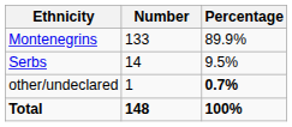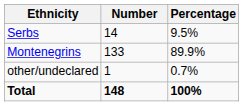 <table class="wikitable">
 <tr>
 <th width="100px">Ethnicity</th>
 <th width="80px">Number</th>
 <th width="80px">Percentage</th>
 </tr>
 <tr>
+<td><a href='#'>Serbs</a></td>
+<td>14</td>
+<td>9.5%</td>
+</tr>
+<tr>
 <td><a href='#'>Montenegrins</a></td>
 <td>133</td>
 <td>89.9%</td>
 </tr>
 <tr>
-<td><a href='#'>Serbs</a></td>
-<td>14</td>
-<td>9.5%</td>
-</tr>
-<tr>
 <td>other/undeclared</td>
 <td>1</td>
-<td><strong>0.7%</strong></td>
+<td>0.7%</td>
 </tr>
 <tr>
 <td><strong>Total</strong></td>
 <td><strong>148</strong></td>
 <td><strong>100%</strong></td>
 </tr>
 </table>
